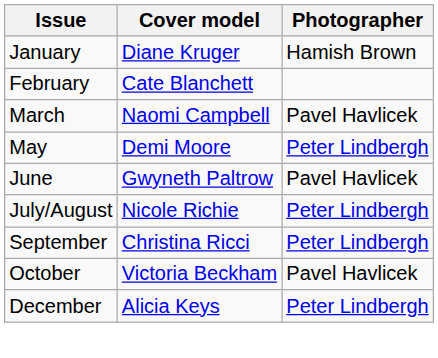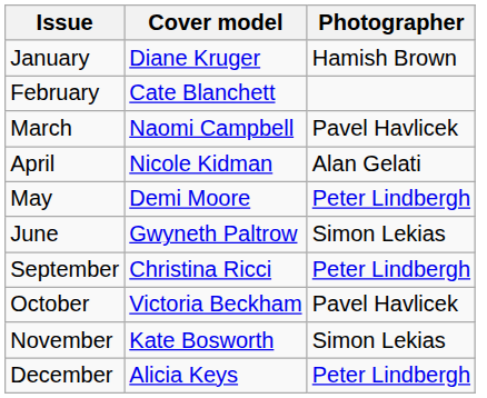 <table class="sortable wikitable">
 <tr>
 <th>Issue</th>
 <th>Cover model</th>
 <th>Photographer</th>
 </tr>
 <tr>
 <td>January</td>
 <td><a href='#'>Diane Kruger</a></td>
 <td>Hamish Brown</td>
 </tr>
 <tr>
 <td>February</td>
 <td><a href='#'>Cate Blanchett</a></td>
 <td></td>
 </tr>
 <tr>
 <td>March</td>
 <td><a href='#'>Naomi Campbell</a></td>
 <td>Pavel Havlicek</td>
 </tr>
 <tr>
+<td>April</td>
+<td><a href='#'>Nicole Kidman</a></td>
+<td>Alan Gelati</td>
+</tr>
+<tr>
 <td>May</td>
 <td><a href='#'>Demi Moore</a></td>
 <td><a href='#'>Peter Lindbergh</a></td>
 </tr>
 <tr>
 <td>June</td>
 <td><a href='#'>Gwyneth Paltrow</a></td>
-<td>Pavel Havlicek</td>
-</tr>
-<tr>
-<td>July/August</td>
-<td><a href='#'>Nicole Richie</a></td>
-<td><a href='#'>Peter Lindbergh</a></td>
+<td>Simon Lekias</td>
 </tr>
 <tr>
 <td>September</td>
 <td><a href='#'>Christina Ricci</a></td>
 <td><a href='#'>Peter Lindbergh</a></td>
 </tr>
 <tr>
 <td>October</td>
 <td><a href='#'>Victoria Beckham</a></td>
 <td>Pavel Havlicek</td>
 </tr>
 <tr>
+<td>November</td>
+<td><a href='#'>Kate Bosworth</a></td>
+<td>Simon Lekias</td>
+</tr>
+<tr>
 <td>December</td>
 <td><a href='#'>Alicia Keys</a></td>
 <td><a href='#'>Peter Lindbergh</a></td>
 </tr>
 </table>
